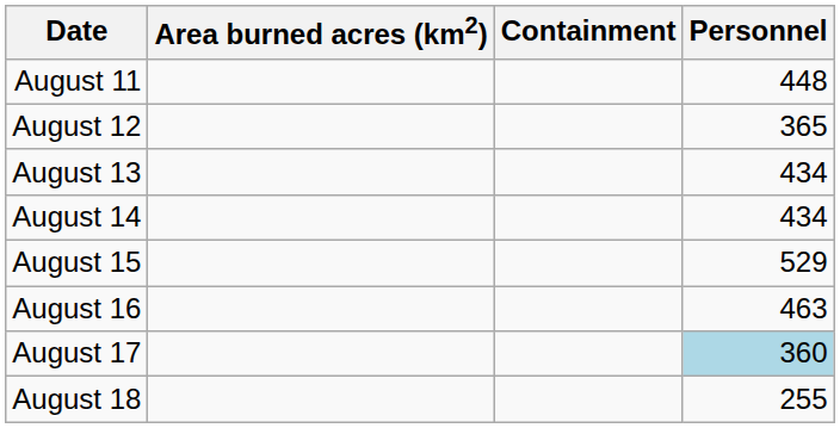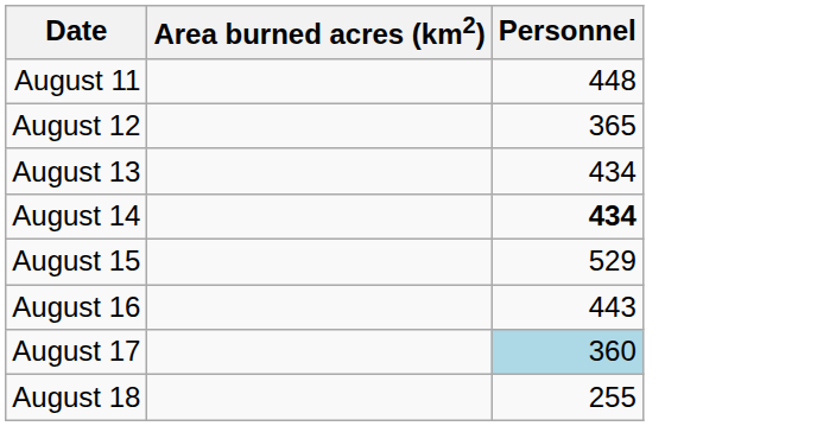 <table class="wikitable" style="text-align: right;">
 <tr>
 <th>Date</th>
 <th>Area burned acres (km<sup>2</sup>)</th>
-<th>Containment</th>
 <th>Personnel</th>
 </tr>
 <tr>
 <td>August 11</td>
 <td></td>
-<td style="text-align: left;"></td>
 <td>448</td>
 </tr>
 <tr>
 <td>August 12</td>
 <td></td>
-<td style="text-align: left;"></td>
 <td>365</td>
 </tr>
 <tr>
 <td>August 13</td>
 <td></td>
-<td style="text-align: left;"></td>
 <td>434</td>
 </tr>
 <tr>
 <td>August 14</td>
 <td></td>
-<td style="text-align: left;"></td>
-<td>434</td>
+<td><strong>434</strong></td>
 </tr>
 <tr>
 <td>August 15</td>
 <td></td>
-<td style="text-align: left;"></td>
 <td>529</td>
 </tr>
 <tr>
 <td>August 16</td>
 <td></td>
-<td style="text-align: left;"></td>
-<td>463</td>
+<td>443</td>
 </tr>
 <tr>
 <td>August 17</td>
 <td></td>
-<td style="text-align: left;"></td>
 <td style="background: lightblue;">360</td>
 </tr>
 <tr>
 <td>August 18</td>
 <td></td>
-<td style="text-align: left;"></td>
 <td>255</td>
 </tr>
 </table>
